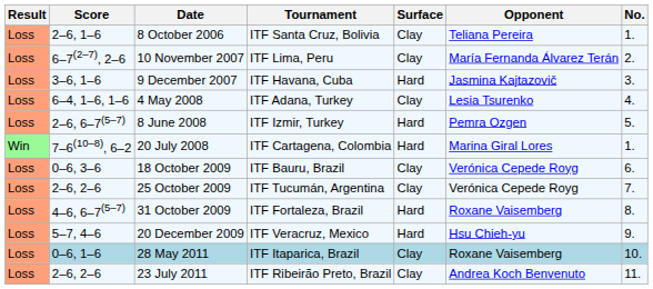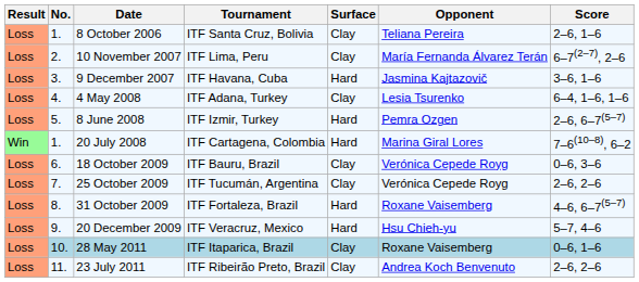 <table class=wikitable style=font-size:97%>
 <tr bgcolor="#eeeeee">
 <th>Result</th>
-<th>Score</th>
+<th>No.</th>
 <th>Date</th>
 <th>Tournament</th>
 <th>Surface</th>
 <th>Opponent</th>
-<th>No.</th>
+<th>Score</th>
 </tr>
 <tr bgcolor="#f0f8ff">
 <td style="background:#ffa07a;">Loss</td>
-<td>2–6, 1–6</td>
+<td>1.</td>
 <td>8 October 2006</td>
 <td>ITF Santa Cruz, Bolivia</td>
 <td>Clay</td>
 <td> <a href='#'>Teliana Pereira</a></td>
-<td>1.</td>
+<td>2–6, 1–6</td>
 </tr>
 <tr bgcolor="#f0f8ff">
 <td style="background:#ffa07a;">Loss</td>
-<td>6–7<sup>(2–7)</sup>, 2–6</td>
+<td>2.</td>
 <td>10 November 2007</td>
 <td>ITF Lima, Peru</td>
 <td>Clay</td>
 <td> <a href='#'>María Fernanda Álvarez Terán</a></td>
-<td>2.</td>
+<td>6–7<sup>(2–7)</sup>, 2–6</td>
 </tr>
 <tr bgcolor="#f0f8ff">
 <td style="background:#ffa07a;">Loss</td>
-<td>3–6, 1–6</td>
+<td>3.</td>
 <td>9 December 2007</td>
 <td>ITF Havana, Cuba</td>
 <td>Hard</td>
 <td> <a href='#'>Jasmina Kajtazovič</a></td>
-<td>3.</td>
+<td>3–6, 1–6</td>
 </tr>
 <tr bgcolor="#f0f8ff">
 <td style="background:#ffa07a;">Loss</td>
-<td>6–4, 1–6, 1–6</td>
+<td>4.</td>
 <td>4 May 2008</td>
 <td>ITF Adana, Turkey</td>
 <td>Clay</td>
 <td> <a href='#'>Lesia Tsurenko</a></td>
-<td>4.</td>
+<td>6–4, 1–6, 1–6</td>
 </tr>
 <tr bgcolor="#f0f8ff">
 <td style="background:#ffa07a;">Loss</td>
-<td>2–6, 6–7<sup>(5–7)</sup></td>
+<td>5.</td>
 <td>8 June 2008</td>
 <td>ITF Izmir, Turkey</td>
 <td>Hard</td>
 <td> <a href='#'>Pemra Ozgen</a></td>
-<td>5.</td>
+<td>2–6, 6–7<sup>(5–7)</sup></td>
 </tr>
 <tr bgcolor="#f0f8ff">
 <td style="background:#98fb98;">Win</td>
-<td>7–6<sup>(10–8)</sup>, 6–2</td>
+<td>1.</td>
 <td>20 July 2008</td>
 <td>ITF Cartagena, Colombia</td>
 <td>Hard</td>
 <td> <a href='#'>Marina Giral Lores</a></td>
-<td>1.</td>
+<td>7–6<sup>(10–8)</sup>, 6–2</td>
 </tr>
 <tr bgcolor="#f0f8ff">
 <td style="background:#ffa07a;">Loss</td>
-<td>0–6, 3–6</td>
+<td>6.</td>
 <td>18 October 2009</td>
 <td>ITF Bauru, Brazil</td>
 <td>Clay</td>
 <td> <a href='#'>Verónica Cepede Royg</a></td>
-<td>6.</td>
+<td>0–6, 3–6</td>
 </tr>
 <tr bgcolor="#f0f8ff">
 <td style="background:#ffa07a;">Loss</td>
-<td>2–6, 2–6</td>
+<td>7.</td>
 <td>25 October 2009</td>
 <td>ITF Tucumán, Argentina</td>
 <td>Clay</td>
 <td> Verónica Cepede Royg</td>
-<td>7.</td>
+<td>2–6, 2–6</td>
 </tr>
 <tr bgcolor="#f0f8ff">
 <td style="background:#ffa07a;">Loss</td>
-<td>4–6, 6–7<sup>(5–7)</sup></td>
+<td>8.</td>
 <td>31 October 2009</td>
 <td>ITF Fortaleza, Brazil</td>
 <td>Hard</td>
 <td> <a href='#'>Roxane Vaisemberg</a></td>
-<td>8.</td>
+<td>4–6, 6–7<sup>(5–7)</sup></td>
 </tr>
 <tr bgcolor="#f0f8ff">
 <td style="background:#ffa07a;">Loss</td>
-<td>5–7, 4–6</td>
+<td>9.</td>
 <td>20 December 2009</td>
 <td>ITF Veracruz, Mexico</td>
 <td>Hard</td>
 <td> <a href='#'>Hsu Chieh-yu</a></td>
-<td>9.</td>
+<td>5–7, 4–6</td>
 </tr>
 <tr style="background:lightblue;">
 <td style="background:#ffa07a;">Loss</td>
-<td>0–6, 1–6</td>
+<td>10.</td>
 <td>28 May 2011</td>
 <td>ITF Itaparica, Brazil</td>
 <td>Clay</td>
 <td> Roxane Vaisemberg</td>
-<td>10.</td>
+<td>0–6, 1–6</td>
 </tr>
 <tr bgcolor="#f0f8ff">
 <td style="background:#ffa07a;">Loss</td>
-<td>2–6, 2–6</td>
+<td>11.</td>
 <td>23 July 2011</td>
 <td>ITF Ribeirão Preto, Brazil</td>
 <td>Clay</td>
 <td> <a href='#'>Andrea Koch Benvenuto</a></td>
-<td>11.</td>
+<td>2–6, 2–6</td>
 </tr>
 </table>
